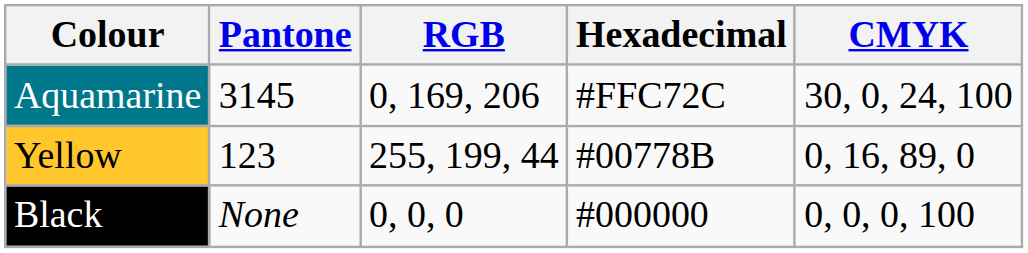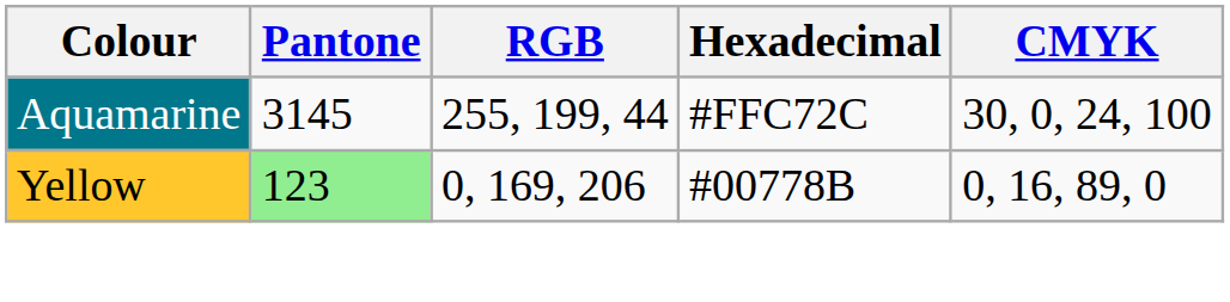 <table class="wikitable">
 <tr>
 <th>Colour</th>
 <th><a href='#'>Pantone</a></th>
 <th><a href='#'>RGB</a></th>
 <th>Hexadecimal</th>
 <th><a href='#'>CMYK</a></th>
 </tr>
 <tr>
 <td style="background:#00778b;color:#fff">Aquamarine</td>
 <td>3145</td>
-<td>0, 169, 206</td>
+<td>255, 199, 44</td>
 <td>#FFC72C</td>
 <td>30, 0, 24, 100</td>
 </tr>
 <tr>
 <td style="background:#ffc72c">Yellow</td>
-<td>123</td>
-<td>255, 199, 44</td>
+<td style="background: lightgreen;">123</td>
+<td>0, 169, 206</td>
 <td>#00778B</td>
 <td>0, 16, 89, 0</td>
 </tr>
-<tr>
-<td style="background:#000;color:#fff">Black</td>
-<td><em>None</em></td>
-<td>0, 0, 0</td>
-<td>#000000</td>
-<td>0, 0, 0, 100</td>
-</tr>
 </table>
